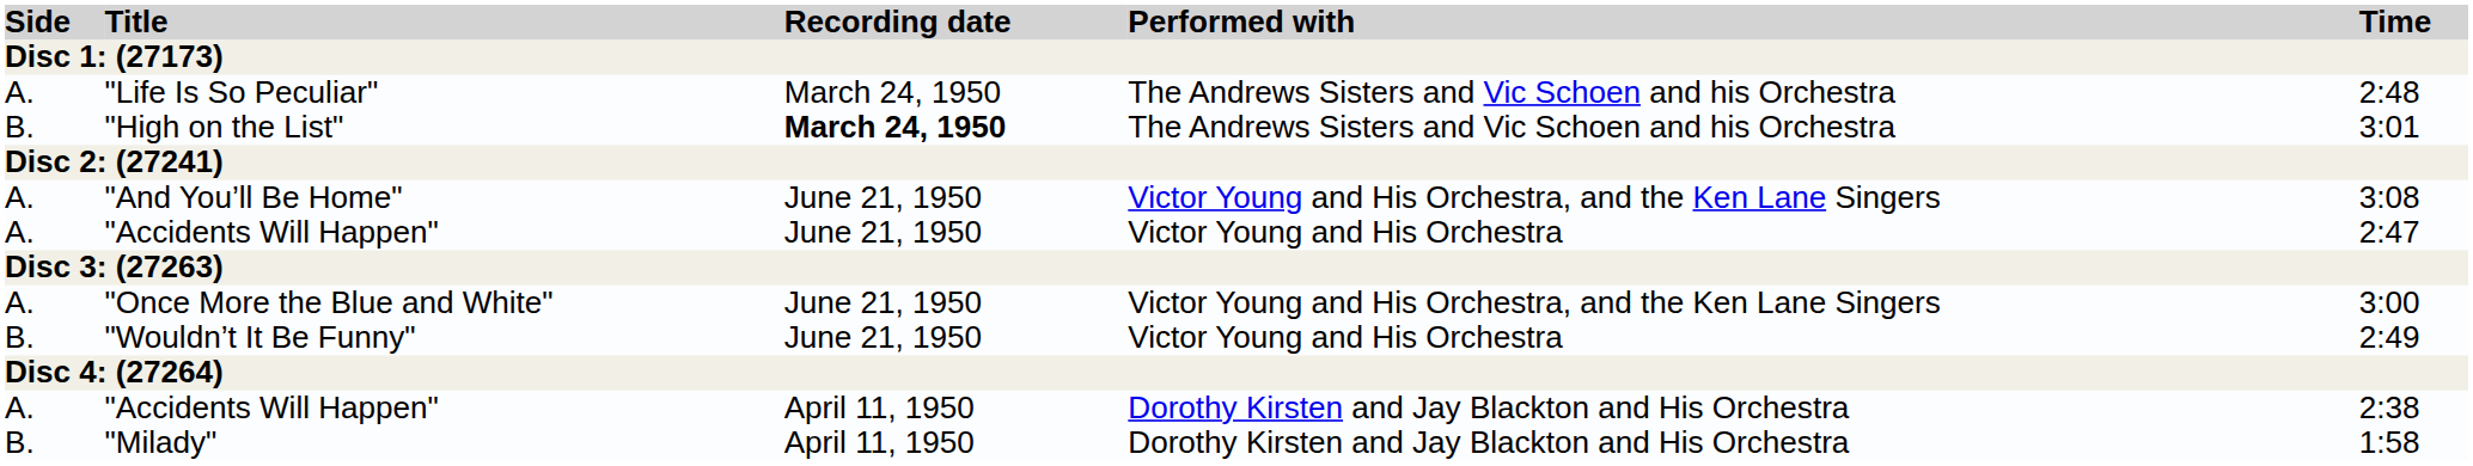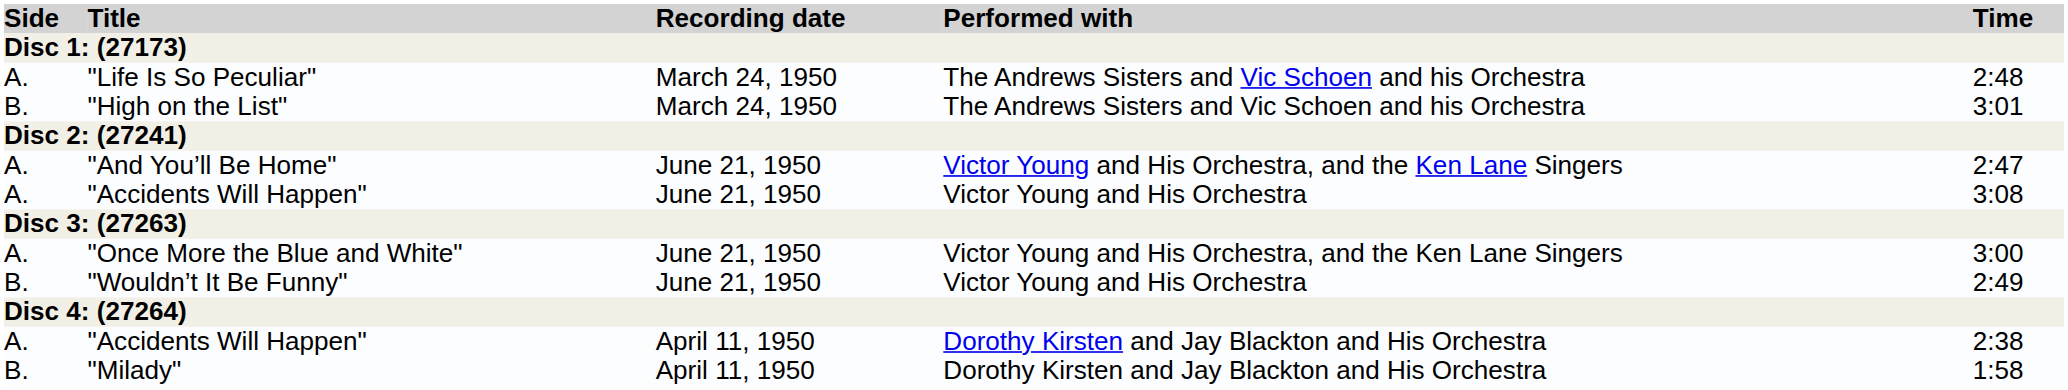 <table border="0" cellpadding="0" cellspacing="0" style="width: 100%; margin: 1em 1em 1em 0; background: #FCFDFF; border-collapse: collapse;">
 <tr bgcolor=#D3D3D4>
 <td><strong>Side</strong></td>
 <td><strong>Title</strong></td>
 <td><strong>Recording date</strong></td>
 <td><strong>Performed with</strong></td>
 <td><strong>Time</strong></td>
 </tr>
 <tr bgcolor=#F2F0E6>
 <td colspan=5><strong>Disc 1: (27173)</strong></td>
 </tr>
 <tr>
 <td>A.</td>
 <td>"Life Is So Peculiar"</td>
 <td>March 24, 1950</td>
 <td>The Andrews Sisters and <a href='#'>Vic Schoen</a> and his Orchestra</td>
 <td>2:48</td>
 </tr>
 <tr>
 <td>B.</td>
 <td>"High on the List"</td>
-<td><strong>March 24, 1950</strong></td>
+<td>March 24, 1950</td>
 <td>The Andrews Sisters and Vic Schoen and his Orchestra</td>
 <td>3:01</td>
 </tr>
 <tr bgcolor=#F2F0E6>
 <td colspan=5><strong>Disc 2: (27241)</strong></td>
 </tr>
 <tr>
 <td>A.</td>
 <td>"And You’ll Be Home"</td>
 <td>June 21, 1950</td>
 <td><a href='#'>Victor Young</a> and His Orchestra, and the <a href='#'>Ken Lane</a> Singers</td>
-<td>3:08</td>
+<td>2:47</td>
 </tr>
 <tr>
 <td>A.</td>
 <td>"Accidents Will Happen"</td>
 <td>June 21, 1950</td>
 <td>Victor Young and His Orchestra</td>
-<td>2:47</td>
+<td>3:08</td>
 </tr>
 <tr bgcolor=#F2F0E6>
 <td colspan=5><strong>Disc 3: (27263)</strong></td>
 </tr>
 <tr>
 <td>A.</td>
 <td>"Once More the Blue and White"</td>
 <td>June 21, 1950</td>
 <td>Victor Young and His Orchestra, and the Ken Lane Singers</td>
 <td>3:00</td>
 </tr>
 <tr>
 <td>B.</td>
 <td>"Wouldn’t It Be Funny"</td>
 <td>June 21, 1950</td>
 <td>Victor Young and His Orchestra</td>
 <td>2:49</td>
 </tr>
 <tr bgcolor=#F2F0E6>
 <td colspan=5><strong>Disc 4: (27264)</strong></td>
 </tr>
 <tr>
 <td>A.</td>
 <td>"Accidents Will Happen"</td>
 <td>April 11, 1950</td>
 <td><a href='#'>Dorothy Kirsten</a> and Jay Blackton and His Orchestra</td>
 <td>2:38</td>
 </tr>
 <tr>
 <td>B.</td>
 <td>"Milady"</td>
 <td>April 11, 1950</td>
 <td>Dorothy Kirsten and Jay Blackton and His Orchestra</td>
 <td>1:58</td>
 </tr>
 </table>
